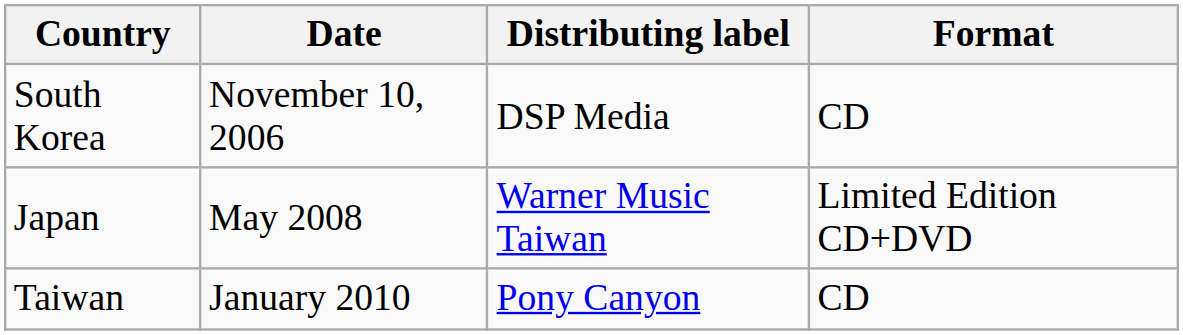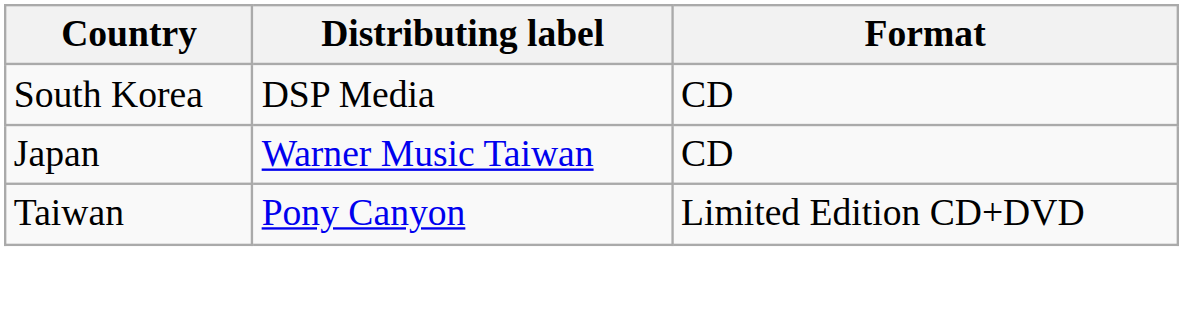 <table class="wikitable" style="width:500px">
 <tr>
 <th>Country</th>
-<th>Date</th>
 <th>Distributing label</th>
 <th>Format</th>
 </tr>
 <tr>
 <td>South Korea</td>
-<td>November 10, 2006</td>
 <td>DSP Media</td>
 <td>CD</td>
 </tr>
 <tr>
 <td>Japan</td>
-<td>May 2008</td>
 <td><a href='#'>Warner Music Taiwan</a></td>
-<td>Limited Edition CD+DVD</td>
+<td>CD</td>
 </tr>
 <tr>
 <td>Taiwan</td>
-<td>January 2010</td>
 <td><a href='#'>Pony Canyon</a></td>
-<td>CD</td>
+<td>Limited Edition CD+DVD</td>
 </tr>
 </table>
